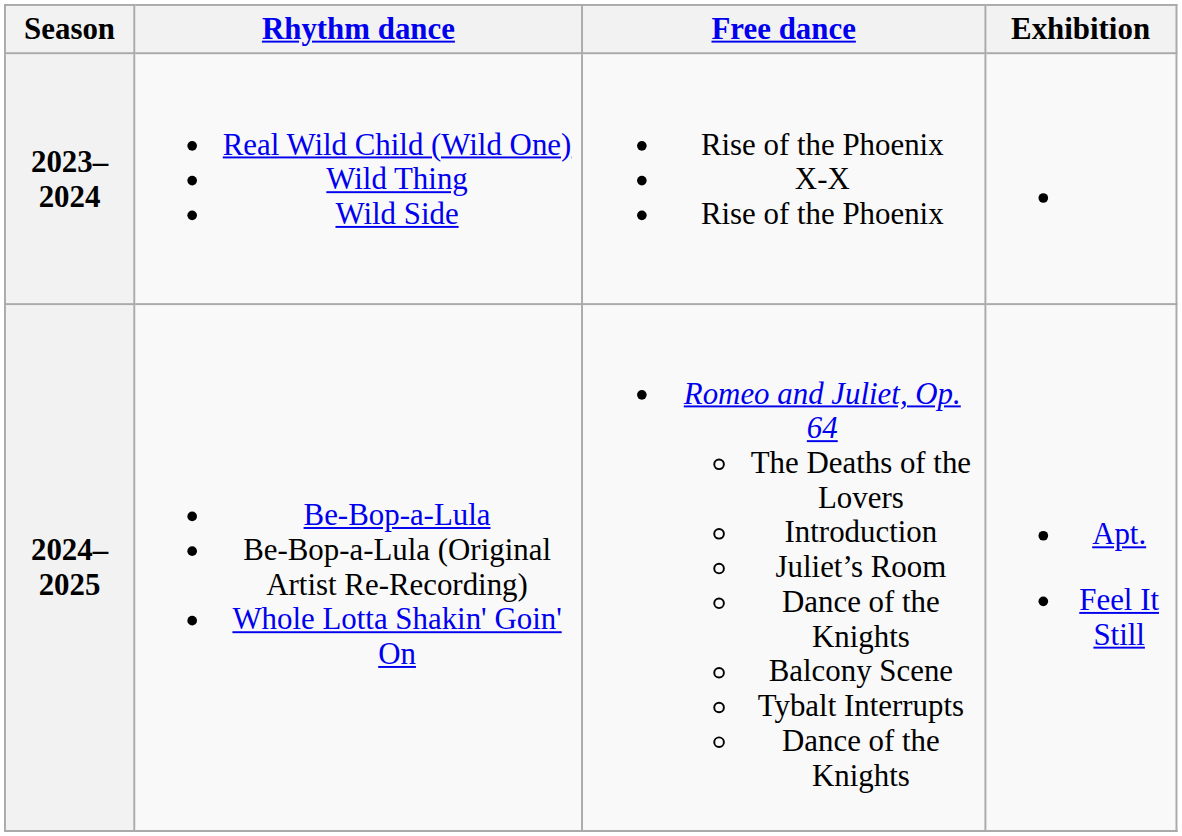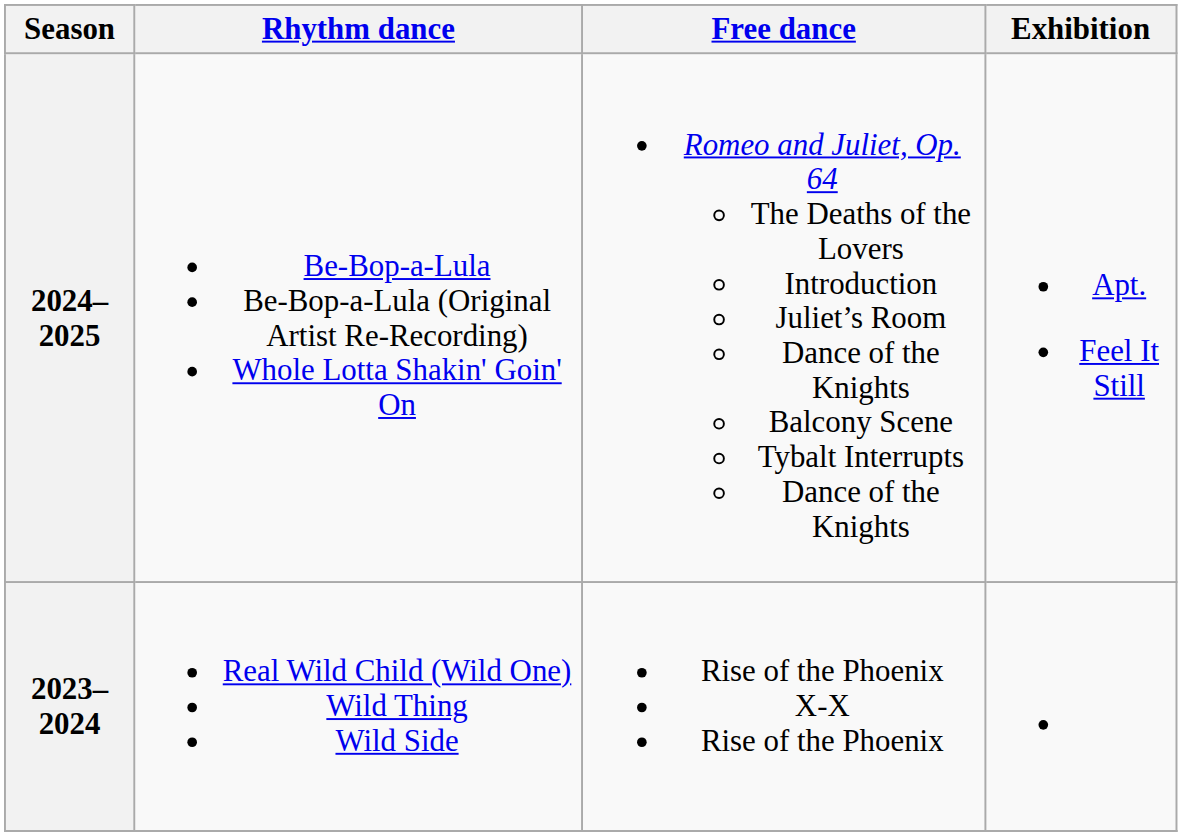 <table class=wikitable style=text-align:center>
 <tr>
 <th>Season</th>
 <th><a href='#'>Rhythm dance</a></th>
 <th><a href='#'>Free dance</a></th>
 <th>Exhibition</th>
 </tr>
 <tr>
+<th>2024–2025 <br> </th>
+<td><br><ul><li><a href='#'>Be-Bop-a-Lula</a> <br> </li><li>Be-Bop-a-Lula (Original Artist Re-Recording) <br> </li><li><a href='#'>Whole Lotta Shakin' Goin' On</a> <br> </li></ul></td>
+<td><br><ul><li><em><a href='#'>Romeo and Juliet, Op. 64</a></em><ul><li>The Deaths of the Lovers</li><li>Introduction</li><li>Juliet’s Room</li><li>Dance of the Knights</li><li>Balcony Scene</li><li>Tybalt Interrupts</li><li>Dance of the Knights <br> </li></ul></li></ul></td>
+<td><br><ul><li><a href='#'>Apt.</a> <br></li></ul><ul><li><a href='#'>Feel It Still</a> <br></li></ul></td>
+</tr>
+<tr>
 <th>2023–2024 <br> </th>
 <td><br><ul><li><a href='#'>Real Wild Child (Wild One)</a><br></li><li><a href='#'>Wild Thing</a><br></li><li><a href='#'>Wild Side</a><br><br></li></ul></td>
 <td><br><ul><li>Rise of the Phoenix<br></li><li>X-X<br></li><li>Rise of the Phoenix<br><br></li></ul></td>
 <td><br><ul><li></li></ul></td>
 </tr>
 <tr>
-<th>2024–2025 <br> </th>
-<td><br><ul><li><a href='#'>Be-Bop-a-Lula</a> <br> </li><li>Be-Bop-a-Lula (Original Artist Re-Recording) <br> </li><li><a href='#'>Whole Lotta Shakin' Goin' On</a> <br> </li></ul></td>
-<td><br><ul><li><em><a href='#'>Romeo and Juliet, Op. 64</a></em><ul><li>The Deaths of the Lovers</li><li>Introduction</li><li>Juliet’s Room</li><li>Dance of the Knights</li><li>Balcony Scene</li><li>Tybalt Interrupts</li><li>Dance of the Knights <br> </li></ul></li></ul></td>
-<td><br><ul><li><a href='#'>Apt.</a> <br></li></ul><ul><li><a href='#'>Feel It Still</a> <br></li></ul></td>
-</tr>
-<tr>
 </tr>
 </table>
